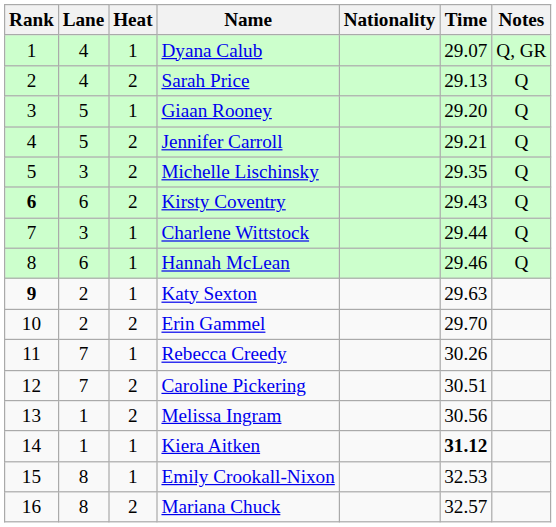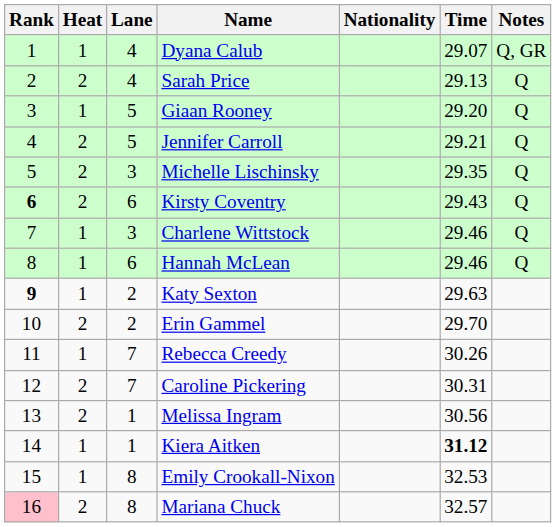 <table class="wikitable sortable" style="text-align:center">
 <tr>
 <th>Rank</th>
+<th>Heat</th>
 <th>Lane</th>
-<th>Heat</th>
 <th>Name</th>
 <th>Nationality</th>
 <th>Time</th>
 <th>Notes</th>
 </tr>
 <tr bgcolor=ccffcc>
 <td>1</td>
+<td>1</td>
 <td>4</td>
-<td>1</td>
 <td align=left><a href='#'>Dyana Calub</a></td>
 <td align=left></td>
 <td>29.07</td>
 <td>Q, GR</td>
 </tr>
 <tr bgcolor=ccffcc>
 <td>2</td>
+<td>2</td>
 <td>4</td>
-<td>2</td>
 <td align=left><a href='#'>Sarah Price</a></td>
 <td align=left></td>
 <td>29.13</td>
 <td>Q</td>
 </tr>
 <tr bgcolor=ccffcc>
 <td>3</td>
+<td>1</td>
 <td>5</td>
-<td>1</td>
 <td align=left><a href='#'>Giaan Rooney</a></td>
 <td align=left></td>
 <td>29.20</td>
 <td>Q</td>
 </tr>
 <tr bgcolor=ccffcc>
 <td>4</td>
+<td>2</td>
 <td>5</td>
-<td>2</td>
 <td align=left><a href='#'>Jennifer Carroll</a></td>
 <td align=left></td>
 <td>29.21</td>
 <td>Q</td>
 </tr>
 <tr bgcolor=ccffcc>
 <td>5</td>
+<td>2</td>
 <td>3</td>
-<td>2</td>
 <td align=left><a href='#'>Michelle Lischinsky</a></td>
 <td align=left></td>
 <td>29.35</td>
 <td>Q</td>
 </tr>
 <tr bgcolor=ccffcc>
 <td><strong>6</strong></td>
+<td>2</td>
 <td>6</td>
-<td>2</td>
 <td align=left><a href='#'>Kirsty Coventry</a></td>
 <td align=left></td>
 <td>29.43</td>
 <td>Q</td>
 </tr>
 <tr bgcolor=ccffcc>
 <td>7</td>
+<td>1</td>
 <td>3</td>
-<td>1</td>
 <td align=left><a href='#'>Charlene Wittstock</a></td>
 <td align=left></td>
-<td>29.44</td>
+<td>29.46</td>
 <td>Q</td>
 </tr>
 <tr bgcolor=ccffcc>
 <td>8</td>
+<td>1</td>
 <td>6</td>
-<td>1</td>
 <td align=left><a href='#'>Hannah McLean</a></td>
 <td align=left></td>
 <td>29.46</td>
 <td>Q</td>
 </tr>
 <tr>
 <td><strong>9</strong></td>
+<td>1</td>
 <td>2</td>
-<td>1</td>
 <td align=left><a href='#'>Katy Sexton</a></td>
 <td align=left></td>
 <td>29.63</td>
 <td></td>
 </tr>
 <tr>
 <td>10</td>
 <td>2</td>
 <td>2</td>
 <td align=left><a href='#'>Erin Gammel</a></td>
 <td align=left></td>
 <td>29.70</td>
 <td></td>
 </tr>
 <tr>
 <td>11</td>
+<td>1</td>
 <td>7</td>
-<td>1</td>
 <td align=left><a href='#'>Rebecca Creedy</a></td>
 <td align=left></td>
 <td>30.26</td>
 <td></td>
 </tr>
 <tr>
 <td>12</td>
+<td>2</td>
 <td>7</td>
-<td>2</td>
 <td align=left><a href='#'>Caroline Pickering</a></td>
 <td align=left></td>
-<td>30.51</td>
+<td>30.31</td>
 <td></td>
 </tr>
 <tr>
 <td>13</td>
+<td>2</td>
 <td>1</td>
-<td>2</td>
 <td align=left><a href='#'>Melissa Ingram</a></td>
 <td align=left></td>
 <td>30.56</td>
 <td></td>
 </tr>
 <tr>
 <td>14</td>
 <td>1</td>
 <td>1</td>
 <td align=left><a href='#'>Kiera Aitken</a></td>
 <td align=left></td>
 <td><strong>31.12</strong></td>
 <td></td>
 </tr>
 <tr>
 <td>15</td>
+<td>1</td>
 <td>8</td>
-<td>1</td>
 <td align=left><a href='#'>Emily Crookall-Nixon</a></td>
 <td align=left></td>
 <td>32.53</td>
 <td></td>
 </tr>
 <tr>
-<td>16</td>
+<td style="background: pink;">16</td>
+<td>2</td>
 <td>8</td>
-<td>2</td>
 <td align=left><a href='#'>Mariana Chuck</a></td>
 <td align=left></td>
 <td>32.57</td>
 <td></td>
 </tr>
 </table>
